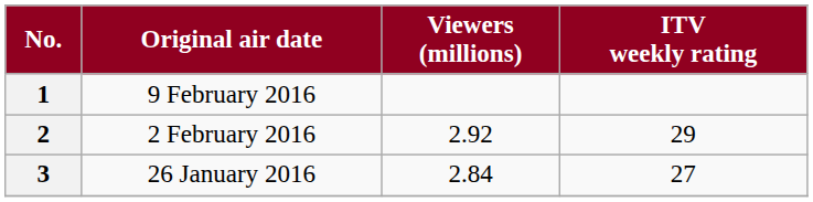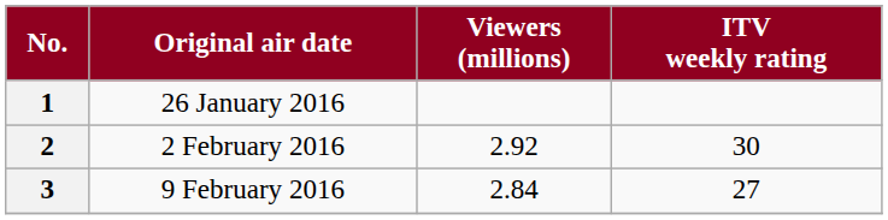 <table class="wikitable" style="text-align:center; width:40%">
 <tr>
 <th scope="col" style="background:#900020; color:white;">No.</th>
 <th scope="col" style="background:#900020; color:white;">Original air date</th>
 <th scope="col" style="background:#900020; color:white;">Viewers<br>(millions)</th>
 <th scope="col" style="background:#900020; color:white;">ITV<br>weekly rating</th>
 </tr>
 <tr>
 <th scope="row">1</th>
-<td>9 February 2016</td>
+<td>26 January 2016</td>
 <td></td>
 <td></td>
 </tr>
 <tr>
 <th scope="row">2</th>
 <td>2 February 2016</td>
 <td>2.92</td>
-<td>29</td>
+<td>30</td>
 </tr>
 <tr>
 <th scope="row">3</th>
-<td>26 January 2016</td>
+<td>9 February 2016</td>
 <td>2.84</td>
 <td>27</td>
 </tr>
 <tr>
 </tr>
 </table>
